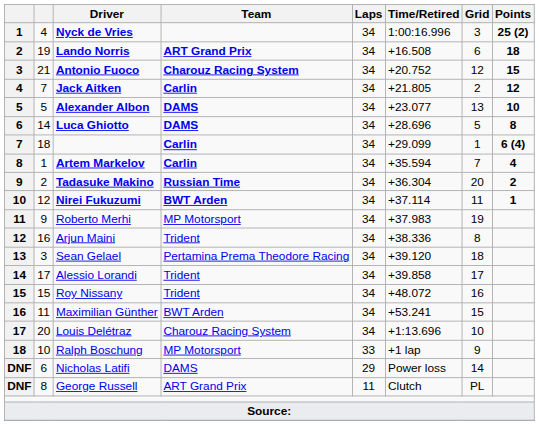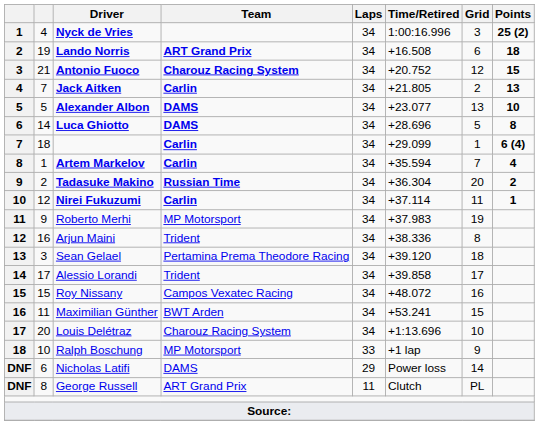 <table class="wikitable" style="font-size: 85%;">
 <tr>
 <th></th>
 <th></th>
 <th>Driver</th>
 <th>Team</th>
 <th>Laps</th>
 <th>Time/Retired</th>
 <th>Grid</th>
 <th>Points</th>
 </tr>
 <tr>
 <th>1</th>
 <td align="center">4</td>
 <td> <strong><a href='#'>Nyck de Vries</a></strong></td>
 <td><strong></strong></td>
 <td align="center">34</td>
 <td>1:00:16.996</td>
 <td align="center">3</td>
 <td align="center"><strong>25 (2)</strong></td>
 </tr>
 <tr>
 <th>2</th>
 <td align="center">19</td>
 <td> <strong><a href='#'>Lando Norris</a></strong></td>
 <td><strong><a href='#'>ART Grand Prix</a></strong></td>
 <td align="center">34</td>
 <td>+16.508</td>
 <td align="center">6</td>
 <td align="center"><strong>18</strong></td>
 </tr>
 <tr>
 <th>3</th>
 <td align="center">21</td>
 <td> <strong><a href='#'>Antonio Fuoco</a></strong></td>
 <td><strong><a href='#'>Charouz Racing System</a></strong></td>
 <td align="center">34</td>
 <td>+20.752</td>
 <td align="center">12</td>
 <td align="center"><strong>15</strong></td>
 </tr>
 <tr>
 <th>4</th>
 <td align="center">7</td>
 <td> <strong><a href='#'>Jack Aitken</a></strong></td>
 <td><strong><a href='#'>Carlin</a></strong></td>
 <td align="center">34</td>
 <td>+21.805</td>
 <td align="center">2</td>
-<td align="center"><strong>12</strong></td>
+<td align="center"><strong>13</strong></td>
 </tr>
 <tr>
 <th>5</th>
 <td align="center">5</td>
 <td> <strong><a href='#'>Alexander Albon</a></strong></td>
 <td><strong><a href='#'>DAMS</a></strong></td>
 <td align="center">34</td>
 <td>+23.077</td>
 <td align="center">13</td>
 <td align="center"><strong>10</strong></td>
 </tr>
 <tr>
 <th>6</th>
 <td align="center">14</td>
 <td> <strong><a href='#'>Luca Ghiotto</a></strong></td>
 <td><strong><a href='#'>DAMS</a></strong></td>
 <td align="center">34</td>
 <td>+28.696</td>
 <td align="center">5</td>
 <td align="center"><strong>8</strong></td>
 </tr>
 <tr>
 <th>7</th>
 <td align="center">18</td>
 <td></td>
 <td><strong><a href='#'>Carlin</a></strong></td>
 <td align="center">34</td>
 <td>+29.099</td>
 <td align="center">1</td>
 <td align="center"><strong>6 (4)</strong></td>
 </tr>
 <tr>
 <th>8</th>
 <td align="center">1</td>
 <td> <strong><a href='#'>Artem Markelov</a></strong></td>
 <td><strong><a href='#'>Carlin</a></strong></td>
 <td align="center">34</td>
 <td>+35.594</td>
 <td align="center">7</td>
 <td align="center"><strong>4</strong></td>
 </tr>
 <tr>
 <th>9</th>
 <td align="center">2</td>
 <td> <strong><a href='#'>Tadasuke Makino</a></strong></td>
 <td><strong><a href='#'>Russian Time</a></strong></td>
 <td align="center">34</td>
 <td>+36.304</td>
 <td align="center">20</td>
 <td align="center"><strong>2</strong></td>
 </tr>
 <tr>
 <th>10</th>
 <td align="center">12</td>
 <td> <strong><a href='#'>Nirei Fukuzumi</a></strong></td>
-<td><strong><a href='#'>BWT Arden</a></strong></td>
+<td><strong><a href='#'>Carlin</a></strong></td>
 <td align="center">34</td>
 <td>+37.114</td>
 <td align="center">11</td>
 <td align="center"><strong>1</strong></td>
 </tr>
 <tr>
 <th>11</th>
 <td align="center">9</td>
 <td> <a href='#'>Roberto Merhi</a></td>
 <td><a href='#'>MP Motorsport</a></td>
 <td align="center">34</td>
 <td>+37.983</td>
 <td align="center">19</td>
 <td align="center"></td>
 </tr>
 <tr>
 <th>12</th>
 <td align="center">16</td>
 <td> <a href='#'>Arjun Maini</a></td>
 <td><a href='#'>Trident</a></td>
 <td align="center">34</td>
 <td>+38.336</td>
 <td align="center">8</td>
 <td align="center"></td>
 </tr>
 <tr>
 <th>13</th>
 <td align="center">3</td>
 <td> <a href='#'>Sean Gelael</a></td>
 <td><a href='#'>Pertamina Prema Theodore Racing</a></td>
 <td align="center">34</td>
 <td>+39.120</td>
 <td align="center">18</td>
 <td align="center"></td>
 </tr>
 <tr>
 <th>14</th>
 <td align="center">17</td>
 <td> <a href='#'>Alessio Lorandi</a></td>
 <td><a href='#'>Trident</a></td>
 <td align="center">34</td>
 <td>+39.858</td>
 <td align="center">17</td>
 <td align="center"></td>
 </tr>
 <tr>
 <th>15</th>
 <td align="center">15</td>
 <td> <a href='#'>Roy Nissany</a></td>
-<td><a href='#'>Trident</a></td>
+<td><a href='#'>Campos Vexatec Racing</a></td>
 <td align="center">34</td>
 <td>+48.072</td>
 <td align="center">16</td>
 <td align="center"></td>
 </tr>
 <tr>
 <th>16</th>
 <td align="center">11</td>
 <td> <a href='#'>Maximilian Günther</a></td>
 <td><a href='#'>BWT Arden</a></td>
 <td align="center">34</td>
 <td>+53.241</td>
 <td align="center">15</td>
 <td align="center"></td>
 </tr>
 <tr>
 <th>17</th>
 <td align="center">20</td>
 <td> <a href='#'>Louis Delétraz</a></td>
 <td><a href='#'>Charouz Racing System</a></td>
 <td align="center">34</td>
 <td>+1:13.696</td>
 <td align="center">10</td>
 <td align="center"></td>
 </tr>
 <tr>
 <th>18</th>
 <td align="center">10</td>
 <td> <a href='#'>Ralph Boschung</a></td>
 <td><a href='#'>MP Motorsport</a></td>
 <td align="center">33</td>
 <td>+1 lap</td>
 <td align="center">9</td>
 <td align="center"></td>
 </tr>
 <tr>
 <th>DNF</th>
 <td align="center">6</td>
 <td> <a href='#'>Nicholas Latifi</a></td>
 <td><a href='#'>DAMS</a></td>
 <td align="center">29</td>
 <td>Power loss</td>
 <td align="center">14</td>
 <td align="center"></td>
 </tr>
 <tr>
 <th>DNF</th>
 <td align="center">8</td>
 <td> <a href='#'>George Russell</a></td>
 <td><a href='#'>ART Grand Prix</a></td>
 <td align="center">11</td>
 <td>Clutch</td>
 <td align="center">PL</td>
 <td align="center"></td>
 </tr>
 <tr>
 <td colspan="8" align="center"></td>
 </tr>
 <tr>
 <td style="background:#eaecf0; text-align:center;" colspan="8"><strong>Source:</strong></td>
 </tr>
 <tr>
 </tr>
 </table>
